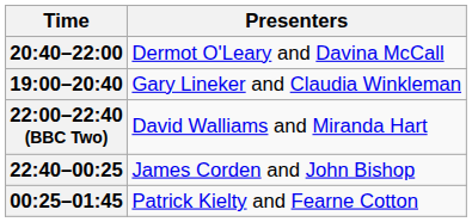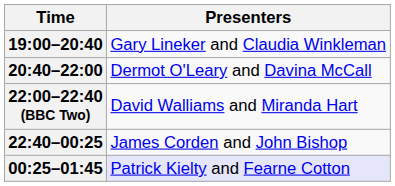 <table class="wikitable" border="1">
 <tr>
 <th>Time</th>
 <th>Presenters</th>
 </tr>
 <tr>
+<th>19:00–20:40</th>
+<td><a href='#'>Gary Lineker</a> and <a href='#'>Claudia Winkleman</a></td>
+</tr>
+<tr>
 <th>20:40–22:00</th>
 <td><a href='#'>Dermot O'Leary</a> and <a href='#'>Davina McCall</a></td>
-</tr>
-<tr>
-<th>19:00–20:40</th>
-<td><a href='#'>Gary Lineker</a> and <a href='#'>Claudia Winkleman</a></td>
 </tr>
 <tr>
 <th>22:00–22:40 <br><small>(BBC Two)</small></th>
 <td><a href='#'>David Walliams</a> and <a href='#'>Miranda Hart</a></td>
 </tr>
 <tr>
 <th>22:40–00:25</th>
 <td><a href='#'>James Corden</a> and <a href='#'>John Bishop</a></td>
 </tr>
 <tr>
 <th>00:25–01:45</th>
-<td><a href='#'>Patrick Kielty</a> and <a href='#'>Fearne Cotton</a></td>
+<td style="background: lavender;"><a href='#'>Patrick Kielty</a> and <a href='#'>Fearne Cotton</a></td>
 </tr>
 </table>
